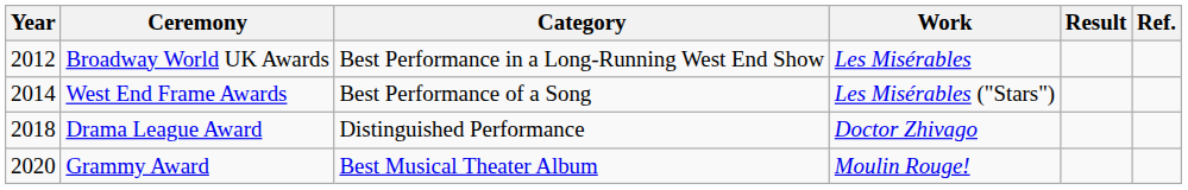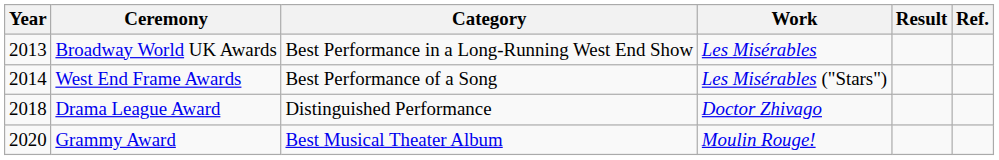 <table class="wikitable">
 <tr>
 <th>Year</th>
 <th>Ceremony</th>
 <th>Category</th>
 <th>Work</th>
 <th>Result</th>
 <th>Ref.</th>
 </tr>
 <tr>
-<td>2012</td>
+<td>2013</td>
 <td><a href='#'>Broadway World</a> UK Awards</td>
 <td>Best Performance in a Long-Running West End Show</td>
 <td><a href='#'><em>Les Misérables</em></a></td>
 <td></td>
 <td></td>
 </tr>
 <tr>
 <td>2014</td>
 <td><a href='#'>West End Frame Awards</a></td>
 <td>Best Performance of a Song</td>
 <td><a href='#'><em>Les Misérables</em></a> ("Stars")</td>
 <td></td>
 <td></td>
 </tr>
 <tr>
 <td>2018</td>
 <td><a href='#'>Drama League Award</a></td>
 <td>Distinguished Performance</td>
 <td><a href='#'><em>Doctor Zhivago</em></a></td>
 <td></td>
 <td></td>
 </tr>
 <tr>
 <td>2020</td>
 <td><a href='#'>Grammy Award</a></td>
 <td><a href='#'>Best Musical Theater Album</a></td>
 <td><em><a href='#'>Moulin Rouge!</a></em></td>
 <td></td>
 <td></td>
 </tr>
 </table>
